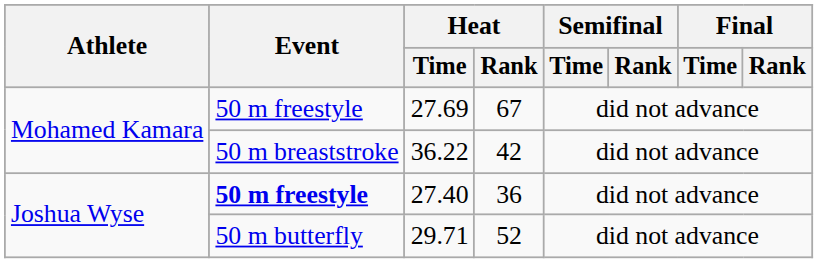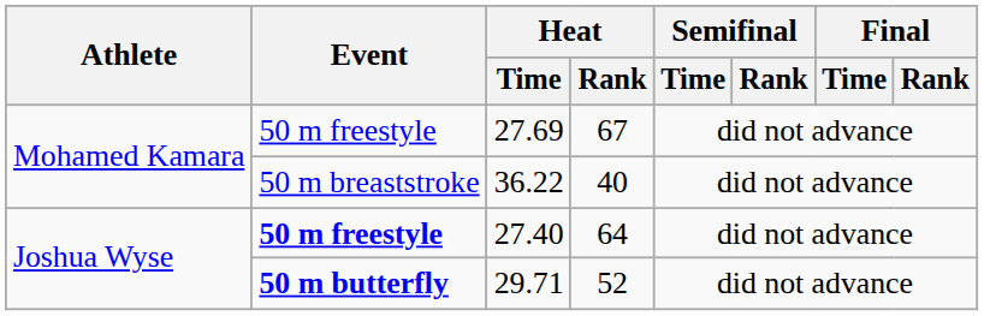 <table class=wikitable style=font-size:90%>
 <tr>
 <th rowspan=2>Athlete</th>
 <th rowspan=2>Event</th>
 <th colspan=2>Heat</th>
 <th colspan=2>Semifinal</th>
 <th colspan=2>Final</th>
 </tr>
 <tr style=font-size:95%>
 <th>Time</th>
 <th>Rank</th>
 <th>Time</th>
 <th>Rank</th>
 <th>Time</th>
 <th>Rank</th>
 </tr>
 <tr align=center>
 <td align=left rowspan=2><a href='#'>Mohamed Kamara</a></td>
 <td align=left rowspan="1"><a href='#'>50 m freestyle</a></td>
 <td>27.69</td>
 <td>67</td>
 <td colspan=4>did not advance</td>
 </tr>
 <tr align=center>
 <td align=left><a href='#'>50 m breaststroke</a></td>
 <td>36.22</td>
-<td>42</td>
+<td>40</td>
 <td colspan=4>did not advance</td>
 </tr>
 <tr align=center>
 <td align=left rowspan=2><a href='#'>Joshua Wyse</a></td>
 <td align=left rowspan="1"><strong><a href='#'>50 m freestyle</a></strong></td>
 <td>27.40</td>
-<td>36</td>
+<td>64</td>
 <td colspan=4>did not advance</td>
 </tr>
 <tr align=center>
-<td align=left rowspan="1"><a href='#'>50 m butterfly</a></td>
+<td align=left rowspan="1"><strong><a href='#'>50 m butterfly</a></strong></td>
 <td>29.71</td>
 <td>52</td>
 <td colspan=4>did not advance</td>
 </tr>
 </table>
